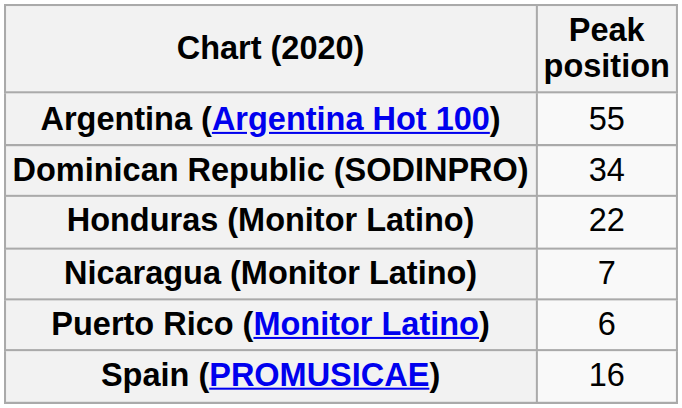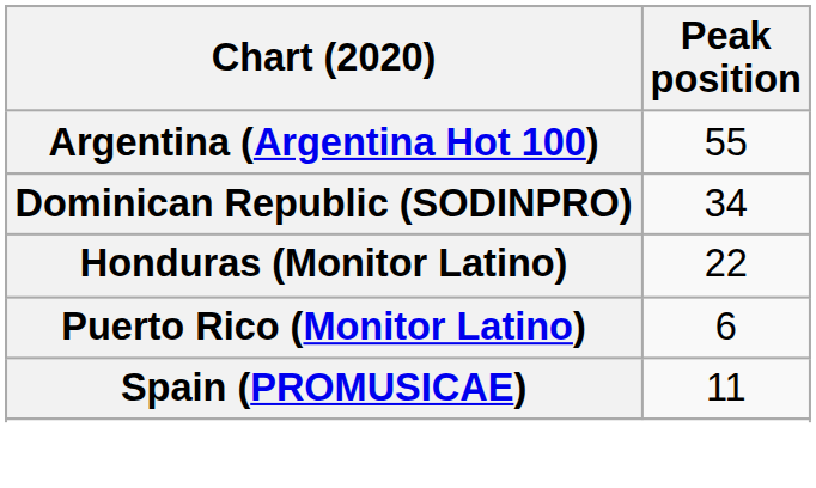 <table class="wikitable sortable plainrowheaders" style="text-align:center">
 <tr>
 <th scope="col">Chart (2020)</th>
 <th scope="col">Peak<br>position</th>
 </tr>
 <tr>
 <th scope="row">Argentina (<a href='#'>Argentina Hot 100</a>)</th>
 <td>55</td>
 </tr>
 <tr>
 </tr>
 <tr>
 <th scope="row">Dominican Republic (SODINPRO)</th>
 <td>34</td>
 </tr>
 <tr>
 <th scope="row">Honduras (Monitor Latino)</th>
 <td>22</td>
 </tr>
 <tr>
-<th scope="row">Nicaragua (Monitor Latino)</th>
-<td>7</td>
-</tr>
-<tr>
 <th scope="row">Puerto Rico (<a href='#'>Monitor Latino</a>)</th>
 <td>6</td>
 </tr>
 <tr>
 <th scope="row">Spain (<a href='#'>PROMUSICAE</a>)</th>
-<td>16</td>
+<td>11</td>
 </tr>
 <tr>
 </tr>
 <tr>
 </tr>
 </table>
